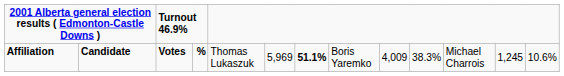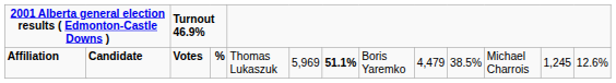 <table class="wikitable">
 <tr>
 <td colspan="3" align=center><strong><a href='#'>2001 Alberta general election</a> results ( <a href='#'>Edmonton-Castle Downs</a> )</strong></td>
 <td colspan="2"><span><strong>Turnout 46.9%</strong></span></td>
 </tr>
 <tr>
 <td colspan="2" rowspan="1" align="left" valign="top"><strong>Affiliation</strong></td>
 <td valign="top"><strong>Candidate</strong></td>
 <td valign="top"><strong>Votes</strong></td>
 <td valign="top" align="right"><strong>%</strong><br><br></td>
 <td>Thomas Lukaszuk</td>
 <td align="right">5,969</td>
 <td align="right"><strong>51.1%<br></strong></td>
 <td>Boris Yaremko</td>
-<td align="right">4,009</td>
-<td align="right">38.3%<br></td>
+<td align="right">4,479</td>
+<td align="right">38.5%<br></td>
 <td>Michael Charrois</td>
 <td align="right">1,245</td>
-<td align="right">10.6%</td>
+<td align="right">12.6%</td>
 </tr>
 </table>
